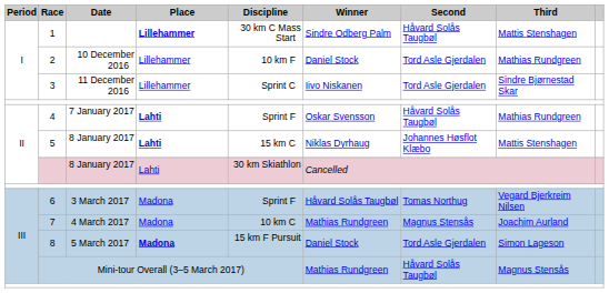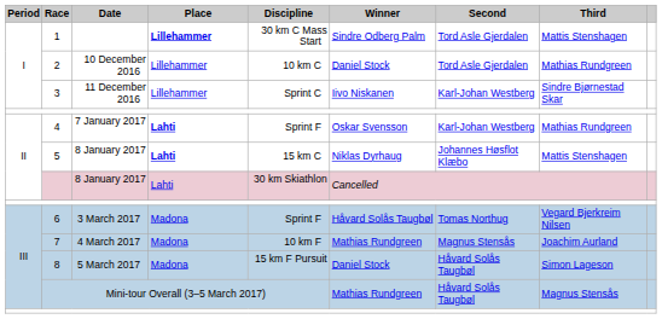 <table class="wikitable plainrowheaders" style="background:#fff; font-size:86%; line-height:16px; border:grey solid 1px; border-collapse:collapse;">
 <tr style="background:#ccc; text-align:center;">
 <th scope="col" style="background:#ccc; width=20 px;">Period</th>
 <th scope="col" style="background:#ccc; width=30 px;">Race</th>
 <th scope="col" style="background:#ccc; width:120px;">Date</th>
 <th scope="col" style="background:#ccc; width:160px;">Place</th>
 <th scope="col" style="background:#ccc; width:130px;">Discipline</th>
 <th scope="col" style="background:#ccc; width:185px;">Winner</th>
 <th scope="col" style="background:#ccc; width:185px;">Second</th>
 <th scope="col" style="background:#ccc; width:185px;">Third</th>
 <th scope="col" style="background:#ccc; width:10px;"></th>
 </tr>
 <tr>
 <td rowspan=3 align=center>I</td>
 <td align=center>1</td>
 <td align=right>  </td>
 <td><strong> <a href='#'>Lillehammer</a></strong></td>
 <td align=right>30 km C Mass Start  </td>
 <td> <a href='#'>Sindre Odberg Palm</a></td>
-<td> <a href='#'>Håvard Solås Taugbøl</a></td>
+<td> <a href='#'>Tord Asle Gjerdalen</a></td>
 <td> <a href='#'>Mattis Stenshagen</a></td>
 <td></td>
 </tr>
 <tr>
 <td align=center>2</td>
 <td align=right>10 December 2016  </td>
 <td> <a href='#'>Lillehammer</a></td>
-<td align=right>10 km F  </td>
+<td align=right>10 km C  </td>
 <td> <a href='#'>Daniel Stock</a></td>
 <td> <a href='#'>Tord Asle Gjerdalen</a></td>
 <td> <a href='#'>Mathias Rundgreen</a></td>
 <td></td>
 </tr>
 <tr>
 <td align=center>3</td>
 <td align=right>11 December 2016  </td>
 <td> <a href='#'>Lillehammer</a></td>
 <td align=right>Sprint C  </td>
 <td> <a href='#'>Iivo Niskanen</a></td>
-<td> <a href='#'>Tord Asle Gjerdalen</a></td>
+<td> <a href='#'>Karl-Johan Westberg</a></td>
 <td> <a href='#'>Sindre Bjørnestad Skar</a></td>
 <td></td>
 </tr>
 <tr>
 <td colspan=9></td>
 </tr>
 <tr>
 <td rowspan=3 align=center>II</td>
 <td align=center>4</td>
 <td align=right>7 January 2017  </td>
 <td><strong> <a href='#'>Lahti</a></strong></td>
 <td align=right>Sprint F  </td>
 <td> <a href='#'>Oskar Svensson</a></td>
-<td> <a href='#'>Håvard Solås Taugbøl</a></td>
+<td> <a href='#'>Karl-Johan Westberg</a></td>
 <td> <a href='#'>Mathias Rundgreen</a></td>
 <td></td>
 </tr>
 <tr>
 <td align=center>5</td>
 <td align=right>8 January 2017  </td>
 <td><strong> <a href='#'>Lahti</a></strong></td>
 <td align=right>15 km C  </td>
 <td> <a href='#'>Niklas Dyrhaug</a></td>
 <td> <a href='#'>Johannes Høsflot Klæbo</a></td>
 <td> <a href='#'>Mattis Stenshagen</a></td>
 <td></td>
 </tr>
 <tr bgcolor="EDCCD5">
 <td align=center></td>
 <td align=right>8 January 2017  </td>
 <td> <a href='#'>Lahti</a></td>
 <td align=right>30 km Skiathlon  </td>
 <td colspan=3><em>Cancelled</em></td>
 <td></td>
 </tr>
 <tr>
 <td colspan=9></td>
 </tr>
 <tr bgcolor=#BCD4E6>
 <td rowspan=4 align=center>III</td>
 <td align=center>6</td>
 <td align=right>3 March 2017  </td>
 <td> <a href='#'>Madona</a></td>
 <td align=right>Sprint F  </td>
 <td> <a href='#'>Håvard Solås Taugbøl</a></td>
 <td> <a href='#'>Tomas Northug</a></td>
 <td> <a href='#'>Vegard Bjerkreim Nilsen</a></td>
 <td></td>
 </tr>
 <tr bgcolor=#BCD4E6>
 <td align=center>7</td>
 <td align=right>4 March 2017  </td>
 <td> <a href='#'>Madona</a></td>
-<td align=right>10 km C  </td>
+<td align=right>10 km F  </td>
 <td> <a href='#'>Mathias Rundgreen</a></td>
 <td> <a href='#'>Magnus Stensås</a></td>
 <td> <a href='#'>Joachim Aurland</a></td>
 <td></td>
 </tr>
 <tr bgcolor=#BCD4E6>
 <td align=center>8</td>
 <td align=right>5 March 2017  </td>
-<td><strong> <a href='#'>Madona</a></strong></td>
+<td> <a href='#'>Madona</a></td>
 <td align=right>15 km F Pursuit  </td>
 <td> <a href='#'>Daniel Stock</a></td>
-<td> <a href='#'>Tord Asle Gjerdalen</a></td>
+<td> <a href='#'>Håvard Solås Taugbøl</a></td>
 <td> <a href='#'>Simon Lageson</a></td>
 <td></td>
 </tr>
 <tr bgcolor=#BCD4E6>
 <td colspan=4 align=center>Mini-tour Overall (3–5 March 2017)</td>
 <td> <a href='#'>Mathias Rundgreen</a></td>
 <td> <a href='#'>Håvard Solås Taugbøl</a></td>
 <td> <a href='#'>Magnus Stensås</a></td>
 <td></td>
 </tr>
 <tr>
 <td colspan=10></td>
 </tr>
 </table>
